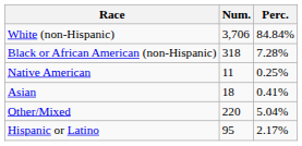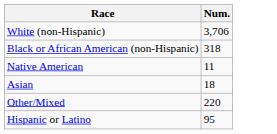 <table class="wikitable">
 <tr>
 <th>Race</th>
 <th>Num.</th>
-<th>Perc.</th>
 </tr>
 <tr>
 <td><a href='#'>White</a> (non-Hispanic)</td>
 <td>3,706</td>
-<td>84.84%</td>
 </tr>
 <tr>
 <td><a href='#'>Black or African American</a> (non-Hispanic)</td>
 <td>318</td>
-<td>7.28%</td>
 </tr>
 <tr>
 <td><a href='#'>Native American</a></td>
 <td>11</td>
-<td>0.25%</td>
 </tr>
 <tr>
 <td><a href='#'>Asian</a></td>
 <td>18</td>
-<td>0.41%</td>
 </tr>
 <tr>
 <td><a href='#'>Other/Mixed</a></td>
 <td>220</td>
-<td>5.04%</td>
 </tr>
 <tr>
 <td><a href='#'>Hispanic</a> or <a href='#'>Latino</a></td>
 <td>95</td>
-<td>2.17%</td>
 </tr>
 </table>
